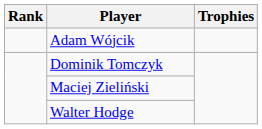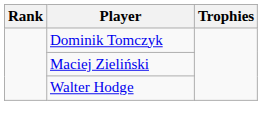 <table class="wikitable sortable">
 <tr>
 <th width=20>Rank</th>
 <th width=150>Player</th>
 <th width=20>Trophies</th>
-</tr>
-<tr>
-<td rowspan="1"></td>
-<td> <a href='#'>Adam Wójcik</a></td>
-<td rowspan="1"></td>
 </tr>
 <tr>
 <td rowspan="3"></td>
 <td> <a href='#'>Dominik Tomczyk</a></td>
 <td rowspan="3"></td>
 </tr>
 <tr>
 <td> <a href='#'>Maciej Zieliński</a></td>
 </tr>
 <tr>
 <td> <a href='#'>Walter Hodge</a></td>
 </tr>
 </table>
